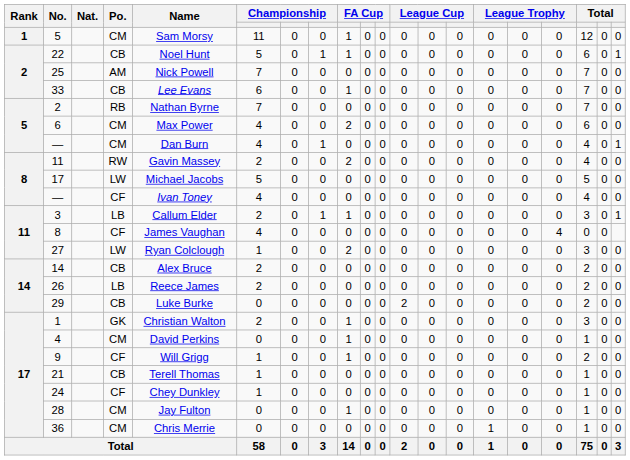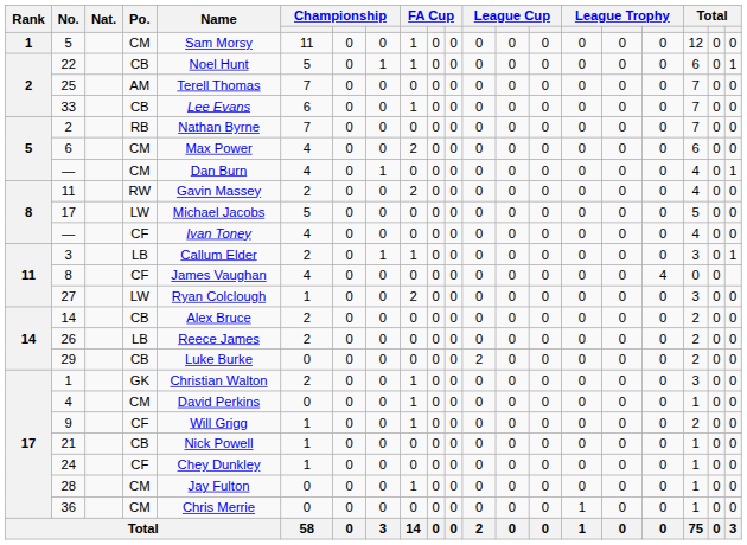 <table class="wikitable" style="text-align:center; font-size:95%; width:95%;">
 <tr>
 <th rowspan=2>Rank</th>
 <th rowspan=2>No.</th>
 <th rowspan=2>Nat.</th>
 <th rowspan=2>Po.</th>
 <th rowspan=2>Name</th>
 <th colspan=3><a href='#'>Championship</a></th>
 <th colspan=3><a href='#'>FA Cup</a></th>
 <th colspan=3><a href='#'>League Cup</a></th>
 <th colspan=3><a href='#'>League Trophy</a></th>
 <th colspan=3>Total</th>
 </tr>
 <tr>
 <th></th>
 <th></th>
 <th></th>
 <th></th>
 <th></th>
 <th></th>
 <th></th>
 <th></th>
 <th></th>
 <th></th>
 <th></th>
 <th></th>
 <th></th>
 <th></th>
 <th></th>
 </tr>
 <tr>
 <th rowspan=1>1</th>
 <td>5</td>
 <td></td>
 <td>CM</td>
 <td><a href='#'>Sam Morsy</a></td>
 <td>11</td>
 <td>0</td>
 <td>0</td>
 <td>1</td>
 <td>0</td>
 <td>0</td>
 <td>0</td>
 <td>0</td>
 <td>0</td>
 <td>0</td>
 <td>0</td>
 <td>0</td>
 <td>12</td>
 <td>0</td>
 <td>0</td>
 </tr>
 <tr>
 <th rowspan=3>2</th>
 <td>22</td>
 <td></td>
 <td>CB</td>
 <td><a href='#'>Noel Hunt</a></td>
 <td>5</td>
 <td>0</td>
 <td>1</td>
 <td>1</td>
 <td>0</td>
 <td>0</td>
 <td>0</td>
 <td>0</td>
 <td>0</td>
 <td>0</td>
 <td>0</td>
 <td>0</td>
 <td>6</td>
 <td>0</td>
 <td>1</td>
 </tr>
 <tr>
 <td>25</td>
 <td></td>
 <td>AM</td>
-<td><a href='#'>Nick Powell</a></td>
+<td><a href='#'>Terell Thomas</a></td>
 <td>7</td>
 <td>0</td>
 <td>0</td>
 <td>0</td>
 <td>0</td>
 <td>0</td>
 <td>0</td>
 <td>0</td>
 <td>0</td>
 <td>0</td>
 <td>0</td>
 <td>0</td>
 <td>7</td>
 <td>0</td>
 <td>0</td>
 </tr>
 <tr>
 <td>33</td>
 <td></td>
 <td>CB</td>
 <td><em><a href='#'>Lee Evans</a></em></td>
 <td>6</td>
 <td>0</td>
 <td>0</td>
 <td>1</td>
 <td>0</td>
 <td>0</td>
 <td>0</td>
 <td>0</td>
 <td>0</td>
 <td>0</td>
 <td>0</td>
 <td>0</td>
 <td>7</td>
 <td>0</td>
 <td>0</td>
 </tr>
 <tr>
 <th rowspan=3>5</th>
 <td>2</td>
 <td></td>
 <td>RB</td>
 <td><a href='#'>Nathan Byrne</a></td>
 <td>7</td>
 <td>0</td>
 <td>0</td>
 <td>0</td>
 <td>0</td>
 <td>0</td>
 <td>0</td>
 <td>0</td>
 <td>0</td>
 <td>0</td>
 <td>0</td>
 <td>0</td>
 <td>7</td>
 <td>0</td>
 <td>0</td>
 </tr>
 <tr>
 <td>6</td>
 <td></td>
 <td>CM</td>
 <td><a href='#'>Max Power</a></td>
 <td>4</td>
 <td>0</td>
 <td>0</td>
 <td>2</td>
 <td>0</td>
 <td>0</td>
 <td>0</td>
 <td>0</td>
 <td>0</td>
 <td>0</td>
 <td>0</td>
 <td>0</td>
 <td>6</td>
 <td>0</td>
 <td>0</td>
 </tr>
 <tr>
 <td>—</td>
 <td></td>
 <td>CM</td>
 <td><a href='#'>Dan Burn</a></td>
 <td>4</td>
 <td>0</td>
 <td>1</td>
 <td>0</td>
 <td>0</td>
 <td>0</td>
 <td>0</td>
 <td>0</td>
 <td>0</td>
 <td>0</td>
 <td>0</td>
 <td>0</td>
 <td>4</td>
 <td>0</td>
 <td>1</td>
 </tr>
 <tr>
 <th rowspan=3>8</th>
 <td>11</td>
 <td></td>
 <td>RW</td>
 <td><a href='#'>Gavin Massey</a></td>
 <td>2</td>
 <td>0</td>
 <td>0</td>
 <td>2</td>
 <td>0</td>
 <td>0</td>
 <td>0</td>
 <td>0</td>
 <td>0</td>
 <td>0</td>
 <td>0</td>
 <td>0</td>
 <td>4</td>
 <td>0</td>
 <td>0</td>
 </tr>
 <tr>
 <td>17</td>
 <td></td>
 <td>LW</td>
 <td><a href='#'>Michael Jacobs</a></td>
 <td>5</td>
 <td>0</td>
 <td>0</td>
 <td>0</td>
 <td>0</td>
 <td>0</td>
 <td>0</td>
 <td>0</td>
 <td>0</td>
 <td>0</td>
 <td>0</td>
 <td>0</td>
 <td>5</td>
 <td>0</td>
 <td>0</td>
 </tr>
 <tr>
 <td>—</td>
 <td></td>
 <td>CF</td>
 <td><em><a href='#'>Ivan Toney</a></em></td>
 <td>4</td>
 <td>0</td>
 <td>0</td>
 <td>0</td>
 <td>0</td>
 <td>0</td>
 <td>0</td>
 <td>0</td>
 <td>0</td>
 <td>0</td>
 <td>0</td>
 <td>0</td>
 <td>4</td>
 <td>0</td>
 <td>0</td>
 </tr>
 <tr>
 <th rowspan=3>11</th>
 <td>3</td>
 <td></td>
 <td>LB</td>
 <td><a href='#'>Callum Elder</a></td>
 <td>2</td>
 <td>0</td>
 <td>1</td>
 <td>1</td>
 <td>0</td>
 <td>0</td>
 <td>0</td>
 <td>0</td>
 <td>0</td>
 <td>0</td>
 <td>0</td>
 <td>0</td>
 <td>3</td>
 <td>0</td>
 <td>1</td>
 </tr>
 <tr>
 <td>8</td>
 <td></td>
 <td>CF</td>
 <td><a href='#'>James Vaughan</a></td>
 <td>4</td>
 <td>0</td>
 <td>0</td>
 <td>0</td>
 <td>0</td>
 <td>0</td>
 <td>0</td>
 <td>0</td>
 <td>0</td>
 <td>0</td>
 <td>0</td>
 <td>4</td>
 <td>0</td>
 <td>0</td>
 </tr>
 <tr>
 <td>27</td>
 <td></td>
 <td>LW</td>
 <td><a href='#'>Ryan Colclough</a></td>
 <td>1</td>
 <td>0</td>
 <td>0</td>
 <td>2</td>
 <td>0</td>
 <td>0</td>
 <td>0</td>
 <td>0</td>
 <td>0</td>
 <td>0</td>
 <td>0</td>
 <td>0</td>
 <td>3</td>
 <td>0</td>
 <td>0</td>
 </tr>
 <tr>
 <th rowspan=3>14</th>
 <td>14</td>
 <td></td>
 <td>CB</td>
 <td><a href='#'>Alex Bruce</a></td>
 <td>2</td>
 <td>0</td>
 <td>0</td>
 <td>0</td>
 <td>0</td>
 <td>0</td>
 <td>0</td>
 <td>0</td>
 <td>0</td>
 <td>0</td>
 <td>0</td>
 <td>0</td>
 <td>2</td>
 <td>0</td>
 <td>0</td>
 </tr>
 <tr>
 <td>26</td>
 <td></td>
 <td>LB</td>
 <td><a href='#'>Reece James</a></td>
 <td>2</td>
 <td>0</td>
 <td>0</td>
 <td>0</td>
 <td>0</td>
 <td>0</td>
 <td>0</td>
 <td>0</td>
 <td>0</td>
 <td>0</td>
 <td>0</td>
 <td>0</td>
 <td>2</td>
 <td>0</td>
 <td>0</td>
 </tr>
 <tr>
 <td>29</td>
 <td></td>
 <td>CB</td>
 <td><a href='#'>Luke Burke</a></td>
 <td>0</td>
 <td>0</td>
 <td>0</td>
 <td>0</td>
 <td>0</td>
 <td>0</td>
 <td>2</td>
 <td>0</td>
 <td>0</td>
 <td>0</td>
 <td>0</td>
 <td>0</td>
 <td>2</td>
 <td>0</td>
 <td>0</td>
 </tr>
 <tr>
 <th rowspan=7>17</th>
 <td>1</td>
 <td></td>
 <td>GK</td>
 <td><a href='#'>Christian Walton</a></td>
 <td>2</td>
 <td>0</td>
 <td>0</td>
 <td>1</td>
 <td>0</td>
 <td>0</td>
 <td>0</td>
 <td>0</td>
 <td>0</td>
 <td>0</td>
 <td>0</td>
 <td>0</td>
 <td>3</td>
 <td>0</td>
 <td>0</td>
 </tr>
 <tr>
 <td>4</td>
 <td></td>
 <td>CM</td>
 <td><a href='#'>David Perkins</a></td>
 <td>0</td>
 <td>0</td>
 <td>0</td>
 <td>1</td>
 <td>0</td>
 <td>0</td>
 <td>0</td>
 <td>0</td>
 <td>0</td>
 <td>0</td>
 <td>0</td>
 <td>0</td>
 <td>1</td>
 <td>0</td>
 <td>0</td>
 </tr>
 <tr>
 <td>9</td>
 <td></td>
 <td>CF</td>
 <td><a href='#'>Will Grigg</a></td>
 <td>1</td>
 <td>0</td>
 <td>0</td>
 <td>1</td>
 <td>0</td>
 <td>0</td>
 <td>0</td>
 <td>0</td>
 <td>0</td>
 <td>0</td>
 <td>0</td>
 <td>0</td>
 <td>2</td>
 <td>0</td>
 <td>0</td>
 </tr>
 <tr>
 <td>21</td>
 <td></td>
 <td>CB</td>
-<td><a href='#'>Terell Thomas</a></td>
+<td><a href='#'>Nick Powell</a></td>
 <td>1</td>
 <td>0</td>
 <td>0</td>
 <td>0</td>
 <td>0</td>
 <td>0</td>
 <td>0</td>
 <td>0</td>
 <td>0</td>
 <td>0</td>
 <td>0</td>
 <td>0</td>
 <td>1</td>
 <td>0</td>
 <td>0</td>
 </tr>
 <tr>
 <td>24</td>
 <td></td>
 <td>CF</td>
 <td><a href='#'>Chey Dunkley</a></td>
 <td>1</td>
 <td>0</td>
 <td>0</td>
 <td>0</td>
 <td>0</td>
 <td>0</td>
 <td>0</td>
 <td>0</td>
 <td>0</td>
 <td>0</td>
 <td>0</td>
 <td>0</td>
 <td>1</td>
 <td>0</td>
 <td>0</td>
 </tr>
 <tr>
 <td>28</td>
 <td></td>
 <td>CM</td>
 <td><a href='#'>Jay Fulton</a></td>
 <td>0</td>
 <td>0</td>
 <td>0</td>
 <td>1</td>
 <td>0</td>
 <td>0</td>
 <td>0</td>
 <td>0</td>
 <td>0</td>
 <td>0</td>
 <td>0</td>
 <td>0</td>
 <td>1</td>
 <td>0</td>
 <td>0</td>
 </tr>
 <tr>
 <td>36</td>
 <td></td>
 <td>CM</td>
 <td><a href='#'>Chris Merrie</a></td>
 <td>0</td>
 <td>0</td>
 <td>0</td>
 <td>0</td>
 <td>0</td>
 <td>0</td>
 <td>0</td>
 <td>0</td>
 <td>0</td>
 <td>1</td>
 <td>0</td>
 <td>0</td>
 <td>1</td>
 <td>0</td>
 <td>0</td>
 </tr>
 <tr>
 <th colspan=5>Total</th>
 <th>58</th>
 <th>0</th>
 <th>3</th>
 <th>14</th>
 <th>0</th>
 <th>0</th>
 <th>2</th>
 <th>0</th>
 <th>0</th>
 <th>1</th>
 <th>0</th>
 <th>0</th>
 <th>75</th>
 <th>0</th>
 <th>3</th>
 </tr>
 </table>
